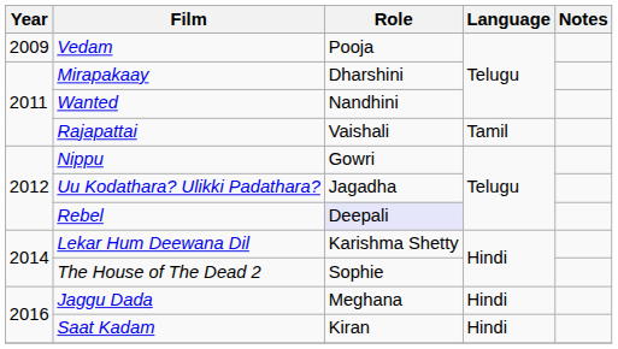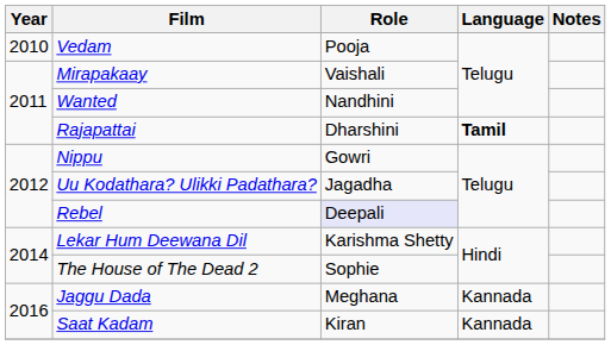 <table class="wikitable sortable">
 <tr style="background:#ccc; text-align:center;">
 <th>Year</th>
 <th>Film</th>
 <th>Role</th>
 <th>Language</th>
 <th>Notes</th>
 </tr>
 <tr>
-<td>2009</td>
+<td>2010</td>
 <td><em><a href='#'>Vedam</a></em></td>
 <td>Pooja</td>
 <td rowspan=3>Telugu</td>
 <td></td>
 </tr>
 <tr>
 <td rowspan="3">2011</td>
 <td><em><a href='#'>Mirapakaay</a></em></td>
-<td>Dharshini</td>
+<td>Vaishali</td>
 <td></td>
 </tr>
 <tr>
 <td><em><a href='#'>Wanted</a></em></td>
 <td>Nandhini</td>
 <td></td>
 </tr>
 <tr>
 <td><em><a href='#'>Rajapattai</a></em></td>
-<td>Vaishali</td>
-<td>Tamil</td>
+<td>Dharshini</td>
+<td><strong>Tamil</strong></td>
 <td></td>
 </tr>
 <tr>
 <td rowspan="3">2012</td>
 <td><em><a href='#'>Nippu</a></em></td>
 <td>Gowri</td>
 <td rowspan=3>Telugu</td>
 <td></td>
 </tr>
 <tr>
 <td><em><a href='#'>Uu Kodathara? Ulikki Padathara?</a></em></td>
 <td>Jagadha</td>
 <td></td>
 </tr>
 <tr>
 <td><em><a href='#'>Rebel</a></em></td>
 <td style="background: lavender;">Deepali</td>
 <td></td>
 </tr>
 <tr>
 <td rowspan="2">2014</td>
 <td><em><a href='#'>Lekar Hum Deewana Dil</a></em></td>
 <td>Karishma Shetty</td>
 <td rowspan=2>Hindi</td>
 <td></td>
 </tr>
 <tr>
 <td><em>The House of The Dead 2</em></td>
 <td>Sophie</td>
 <td></td>
 </tr>
 <tr>
 <td rowspan="2">2016</td>
 <td><em><a href='#'>Jaggu Dada</a></em></td>
 <td>Meghana</td>
-<td>Hindi</td>
+<td>Kannada</td>
 <td></td>
 </tr>
 <tr>
 <td><em><a href='#'>Saat Kadam</a></em></td>
 <td>Kiran</td>
-<td>Hindi</td>
+<td>Kannada</td>
 <td></td>
 </tr>
 <tr>
 </tr>
 </table>
